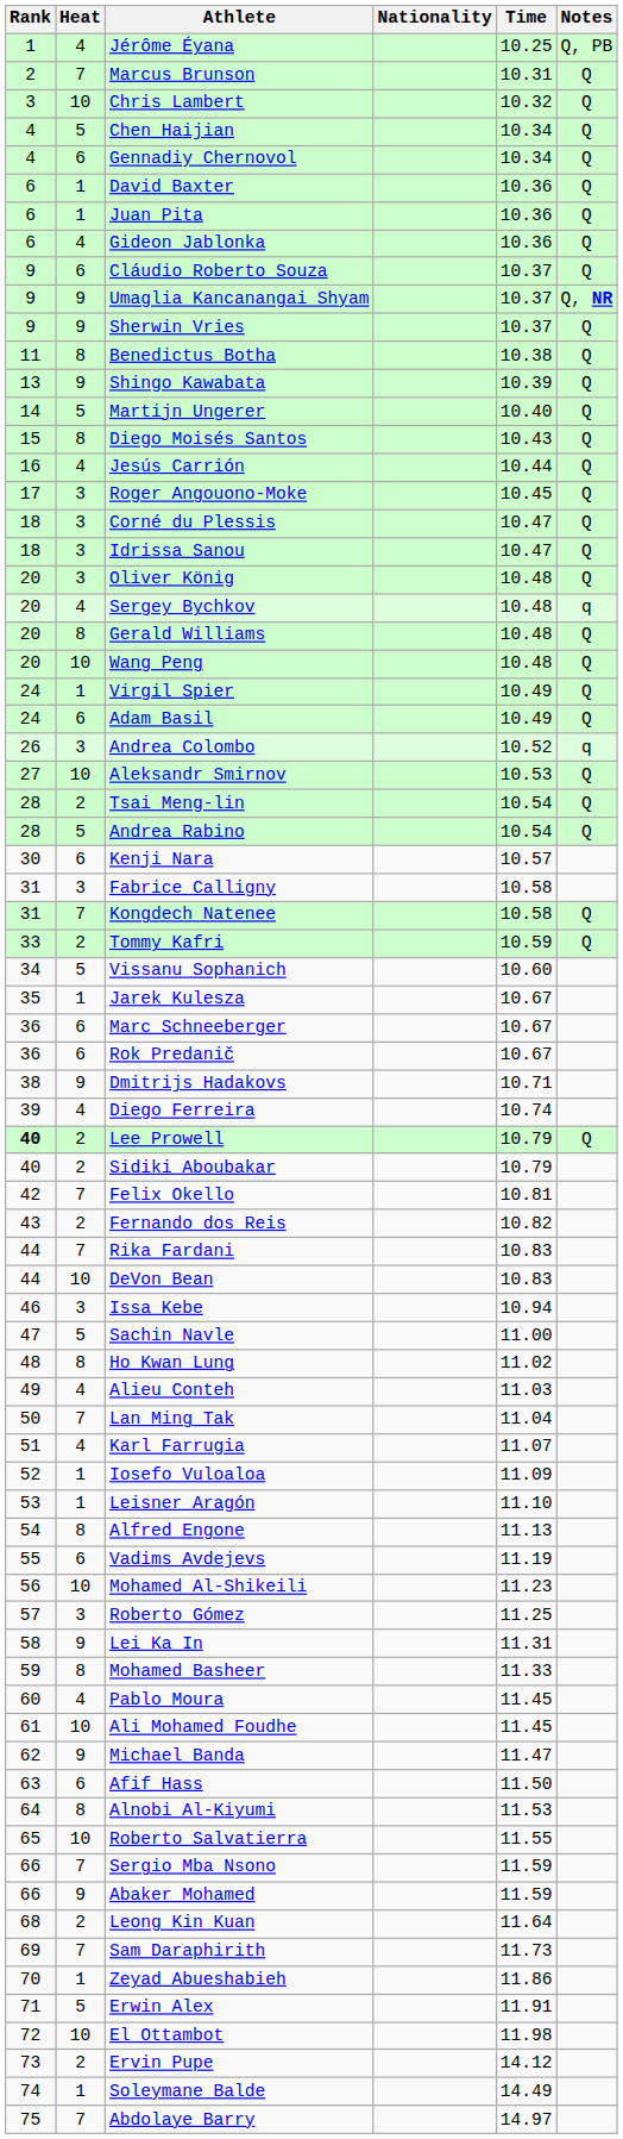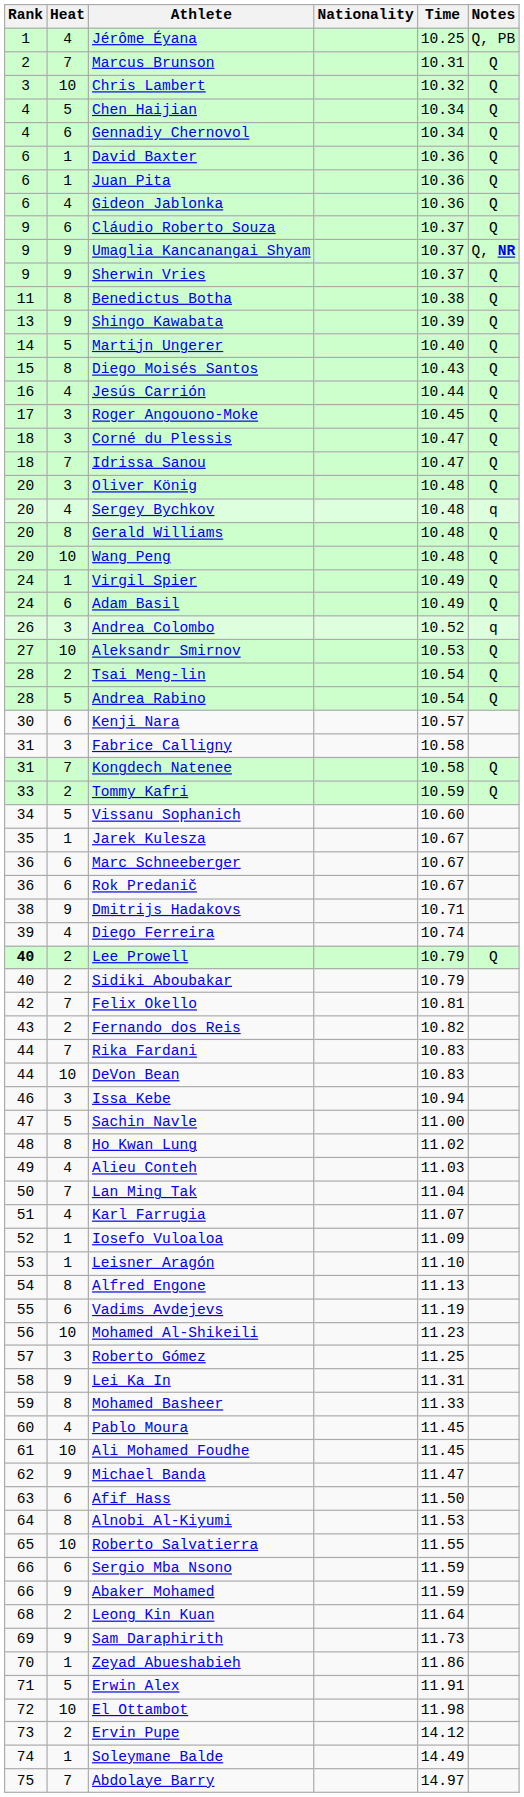 <table class="wikitable sortable" style="text-align:center;font-size:95%">
 <tr>
 <th>Rank</th>
 <th>Heat</th>
 <th>Athlete</th>
 <th>Nationality</th>
 <th>Time</th>
 <th>Notes</th>
 </tr>
 <tr bgcolor=ccffcc>
 <td>1</td>
 <td>4</td>
 <td align="left"><a href='#'>Jérôme Éyana</a></td>
 <td align=left></td>
 <td>10.25</td>
 <td>Q, PB</td>
 </tr>
 <tr bgcolor=ccffcc>
 <td>2</td>
 <td>7</td>
 <td align="left"><a href='#'>Marcus Brunson</a></td>
 <td align=left></td>
 <td>10.31</td>
 <td>Q</td>
 </tr>
 <tr bgcolor=ccffcc>
 <td>3</td>
 <td>10</td>
 <td align="left"><a href='#'>Chris Lambert</a></td>
 <td align=left></td>
 <td>10.32</td>
 <td>Q</td>
 </tr>
 <tr bgcolor=ccffcc>
 <td>4</td>
 <td>5</td>
 <td align="left"><a href='#'>Chen Haijian</a></td>
 <td align=left></td>
 <td>10.34</td>
 <td>Q</td>
 </tr>
 <tr bgcolor=ccffcc>
 <td>4</td>
 <td>6</td>
 <td align="left"><a href='#'>Gennadiy Chernovol</a></td>
 <td align=left></td>
 <td>10.34</td>
 <td>Q</td>
 </tr>
 <tr bgcolor=ccffcc>
 <td>6</td>
 <td>1</td>
 <td align="left"><a href='#'>David Baxter</a></td>
 <td align=left></td>
 <td>10.36</td>
 <td>Q</td>
 </tr>
 <tr bgcolor=ccffcc>
 <td>6</td>
 <td>1</td>
 <td align="left"><a href='#'>Juan Pita</a></td>
 <td align=left></td>
 <td>10.36</td>
 <td>Q</td>
 </tr>
 <tr bgcolor=ccffcc>
 <td>6</td>
 <td>4</td>
 <td align="left"><a href='#'>Gideon Jablonka</a></td>
 <td align=left></td>
 <td>10.36</td>
 <td>Q</td>
 </tr>
 <tr bgcolor=ccffcc>
 <td>9</td>
 <td>6</td>
 <td align="left"><a href='#'>Cláudio Roberto Souza</a></td>
 <td align=left></td>
 <td>10.37</td>
 <td>Q</td>
 </tr>
 <tr bgcolor=ccffcc>
 <td>9</td>
 <td>9</td>
 <td align="left"><a href='#'>Umaglia Kancanangai Shyam</a></td>
 <td align=left></td>
 <td>10.37</td>
 <td>Q, <strong><a href='#'>NR</a></strong></td>
 </tr>
 <tr bgcolor=ccffcc>
 <td>9</td>
 <td>9</td>
 <td align="left"><a href='#'>Sherwin Vries</a></td>
 <td align=left></td>
 <td>10.37</td>
 <td>Q</td>
 </tr>
 <tr bgcolor=ccffcc>
 <td>11</td>
 <td>8</td>
 <td align="left"><a href='#'>Benedictus Botha</a></td>
 <td align=left></td>
 <td>10.38</td>
 <td>Q</td>
 </tr>
 <tr bgcolor=ccffcc>
 <td>13</td>
 <td>9</td>
 <td align="left"><a href='#'>Shingo Kawabata</a></td>
 <td align=left></td>
 <td>10.39</td>
 <td>Q</td>
 </tr>
 <tr bgcolor=ccffcc>
 <td>14</td>
 <td>5</td>
 <td align="left"><a href='#'>Martijn Ungerer</a></td>
 <td align=left></td>
 <td>10.40</td>
 <td>Q</td>
 </tr>
 <tr bgcolor=ccffcc>
 <td>15</td>
 <td>8</td>
 <td align="left"><a href='#'>Diego Moisés Santos</a></td>
 <td align=left></td>
 <td>10.43</td>
 <td>Q</td>
 </tr>
 <tr bgcolor=ccffcc>
 <td>16</td>
 <td>4</td>
 <td align="left"><a href='#'>Jesús Carrión</a></td>
 <td align=left></td>
 <td>10.44</td>
 <td>Q</td>
 </tr>
 <tr bgcolor=ccffcc>
 <td>17</td>
 <td>3</td>
 <td align="left"><a href='#'>Roger Angouono-Moke</a></td>
 <td align=left></td>
 <td>10.45</td>
 <td>Q</td>
 </tr>
 <tr bgcolor=ccffcc>
 <td>18</td>
 <td>3</td>
 <td align="left"><a href='#'>Corné du Plessis</a></td>
 <td align=left></td>
 <td>10.47</td>
 <td>Q</td>
 </tr>
 <tr bgcolor=ccffcc>
 <td>18</td>
-<td>3</td>
+<td>7</td>
 <td align="left"><a href='#'>Idrissa Sanou</a></td>
 <td align=left></td>
 <td>10.47</td>
 <td>Q</td>
 </tr>
 <tr bgcolor=ccffcc>
 <td>20</td>
 <td>3</td>
 <td align="left"><a href='#'>Oliver König</a></td>
 <td align=left></td>
 <td>10.48</td>
 <td>Q</td>
 </tr>
 <tr bgcolor=ddffdd>
 <td>20</td>
 <td>4</td>
 <td align="left"><a href='#'>Sergey Bychkov</a></td>
 <td align=left></td>
 <td>10.48</td>
 <td>q</td>
 </tr>
 <tr bgcolor=ccffcc>
 <td>20</td>
 <td>8</td>
 <td align="left"><a href='#'>Gerald Williams</a></td>
 <td align=left></td>
 <td>10.48</td>
 <td>Q</td>
 </tr>
 <tr bgcolor=ccffcc>
 <td>20</td>
 <td>10</td>
 <td align="left"><a href='#'>Wang Peng</a></td>
 <td align=left></td>
 <td>10.48</td>
 <td>Q</td>
 </tr>
 <tr bgcolor=ccffcc>
 <td>24</td>
 <td>1</td>
 <td align="left"><a href='#'>Virgil Spier</a></td>
 <td align=left></td>
 <td>10.49</td>
 <td>Q</td>
 </tr>
 <tr bgcolor=ccffcc>
 <td>24</td>
 <td>6</td>
 <td align="left"><a href='#'>Adam Basil</a></td>
 <td align=left></td>
 <td>10.49</td>
 <td>Q</td>
 </tr>
 <tr bgcolor=ddffdd>
 <td>26</td>
 <td>3</td>
 <td align="left"><a href='#'>Andrea Colombo</a></td>
 <td align=left></td>
 <td>10.52</td>
 <td>q</td>
 </tr>
 <tr bgcolor=ccffcc>
 <td>27</td>
 <td>10</td>
 <td align="left"><a href='#'>Aleksandr Smirnov</a></td>
 <td align=left></td>
 <td>10.53</td>
 <td>Q</td>
 </tr>
 <tr bgcolor=ccffcc>
 <td>28</td>
 <td>2</td>
 <td align="left"><a href='#'>Tsai Meng-lin</a></td>
 <td align=left></td>
 <td>10.54</td>
 <td>Q</td>
 </tr>
 <tr bgcolor=ccffcc>
 <td>28</td>
 <td>5</td>
 <td align="left"><a href='#'>Andrea Rabino</a></td>
 <td align=left></td>
 <td>10.54</td>
 <td>Q</td>
 </tr>
 <tr>
 <td>30</td>
 <td>6</td>
 <td align="left"><a href='#'>Kenji Nara</a></td>
 <td align=left></td>
 <td>10.57</td>
 <td></td>
 </tr>
 <tr>
 <td>31</td>
 <td>3</td>
 <td align="left"><a href='#'>Fabrice Calligny</a></td>
 <td align=left></td>
 <td>10.58</td>
 <td></td>
 </tr>
 <tr bgcolor=ccffcc>
 <td>31</td>
 <td>7</td>
 <td align="left"><a href='#'>Kongdech Natenee</a></td>
 <td align=left></td>
 <td>10.58</td>
 <td>Q</td>
 </tr>
 <tr bgcolor=ccffcc>
 <td>33</td>
 <td>2</td>
 <td align="left"><a href='#'>Tommy Kafri</a></td>
 <td align=left></td>
 <td>10.59</td>
 <td>Q</td>
 </tr>
 <tr>
 <td>34</td>
 <td>5</td>
 <td align="left"><a href='#'>Vissanu Sophanich</a></td>
 <td align=left></td>
 <td>10.60</td>
 <td></td>
 </tr>
 <tr>
 <td>35</td>
 <td>1</td>
 <td align="left"><a href='#'>Jarek Kulesza</a></td>
 <td align=left></td>
 <td>10.67</td>
 <td></td>
 </tr>
 <tr>
 <td>36</td>
 <td>6</td>
 <td align="left"><a href='#'>Marc Schneeberger</a></td>
 <td align=left></td>
 <td>10.67</td>
 <td></td>
 </tr>
 <tr>
 <td>36</td>
 <td>6</td>
 <td align="left"><a href='#'>Rok Predanič</a></td>
 <td align=left></td>
 <td>10.67</td>
 <td></td>
 </tr>
 <tr>
 <td>38</td>
 <td>9</td>
 <td align="left"><a href='#'>Dmitrijs Hadakovs</a></td>
 <td align=left></td>
 <td>10.71</td>
 <td></td>
 </tr>
 <tr>
 <td>39</td>
 <td>4</td>
 <td align="left"><a href='#'>Diego Ferreira</a></td>
 <td align=left></td>
 <td>10.74</td>
 <td></td>
 </tr>
 <tr bgcolor=ccffcc>
 <td><strong>40</strong></td>
 <td>2</td>
 <td align="left"><a href='#'>Lee Prowell</a></td>
 <td align=left></td>
 <td>10.79</td>
 <td>Q</td>
 </tr>
 <tr>
 <td>40</td>
 <td>2</td>
 <td align="left"><a href='#'>Sidiki Aboubakar</a></td>
 <td align=left></td>
 <td>10.79</td>
 <td></td>
 </tr>
 <tr>
 <td>42</td>
 <td>7</td>
 <td align="left"><a href='#'>Felix Okello</a></td>
 <td align=left></td>
 <td>10.81</td>
 <td></td>
 </tr>
 <tr>
 <td>43</td>
 <td>2</td>
 <td align="left"><a href='#'>Fernando dos Reis</a></td>
 <td align=left></td>
 <td>10.82</td>
 <td></td>
 </tr>
 <tr>
 <td>44</td>
 <td>7</td>
 <td align="left"><a href='#'>Rika Fardani</a></td>
 <td align=left></td>
 <td>10.83</td>
 <td></td>
 </tr>
 <tr>
 <td>44</td>
 <td>10</td>
 <td align="left"><a href='#'>DeVon Bean</a></td>
 <td align=left></td>
 <td>10.83</td>
 <td></td>
 </tr>
 <tr>
 <td>46</td>
 <td>3</td>
 <td align="left"><a href='#'>Issa Kebe</a></td>
 <td align=left></td>
 <td>10.94</td>
 <td></td>
 </tr>
 <tr>
 <td>47</td>
 <td>5</td>
 <td align="left"><a href='#'>Sachin Navle</a></td>
 <td align=left></td>
 <td>11.00</td>
 <td></td>
 </tr>
 <tr>
 <td>48</td>
 <td>8</td>
 <td align="left"><a href='#'>Ho Kwan Lung</a></td>
 <td align=left></td>
 <td>11.02</td>
 <td></td>
 </tr>
 <tr>
 <td>49</td>
 <td>4</td>
 <td align="left"><a href='#'>Alieu Conteh</a></td>
 <td align=left></td>
 <td>11.03</td>
 <td></td>
 </tr>
 <tr>
 <td>50</td>
 <td>7</td>
 <td align="left"><a href='#'>Lan Ming Tak</a></td>
 <td align=left></td>
 <td>11.04</td>
 <td></td>
 </tr>
 <tr>
 <td>51</td>
 <td>4</td>
 <td align="left"><a href='#'>Karl Farrugia</a></td>
 <td align=left></td>
 <td>11.07</td>
 <td></td>
 </tr>
 <tr>
 <td>52</td>
 <td>1</td>
 <td align="left"><a href='#'>Iosefo Vuloaloa</a></td>
 <td align=left></td>
 <td>11.09</td>
 <td></td>
 </tr>
 <tr>
 <td>53</td>
 <td>1</td>
 <td align="left"><a href='#'>Leisner Aragón</a></td>
 <td align=left></td>
 <td>11.10</td>
 <td></td>
 </tr>
 <tr>
 <td>54</td>
 <td>8</td>
 <td align="left"><a href='#'>Alfred Engone</a></td>
 <td align=left></td>
 <td>11.13</td>
 <td></td>
 </tr>
 <tr>
 <td>55</td>
 <td>6</td>
 <td align="left"><a href='#'>Vadims Avdejevs</a></td>
 <td align=left></td>
 <td>11.19</td>
 <td></td>
 </tr>
 <tr>
 <td>56</td>
 <td>10</td>
 <td align="left"><a href='#'>Mohamed Al-Shikeili</a></td>
 <td align=left></td>
 <td>11.23</td>
 <td></td>
 </tr>
 <tr>
 <td>57</td>
 <td>3</td>
 <td align="left"><a href='#'>Roberto Gómez</a></td>
 <td align=left></td>
 <td>11.25</td>
 <td></td>
 </tr>
 <tr>
 <td>58</td>
 <td>9</td>
 <td align="left"><a href='#'>Lei Ka In</a></td>
 <td align=left></td>
 <td>11.31</td>
 <td></td>
 </tr>
 <tr>
 <td>59</td>
 <td>8</td>
 <td align="left"><a href='#'>Mohamed Basheer</a></td>
 <td align=left></td>
 <td>11.33</td>
 <td></td>
 </tr>
 <tr>
 <td>60</td>
 <td>4</td>
 <td align="left"><a href='#'>Pablo Moura</a></td>
 <td align=left></td>
 <td>11.45</td>
 <td></td>
 </tr>
 <tr>
 <td>61</td>
 <td>10</td>
 <td align="left"><a href='#'>Ali Mohamed Foudhe</a></td>
 <td align=left></td>
 <td>11.45</td>
 <td></td>
 </tr>
 <tr>
 <td>62</td>
 <td>9</td>
 <td align="left"><a href='#'>Michael Banda</a></td>
 <td align=left></td>
 <td>11.47</td>
 <td></td>
 </tr>
 <tr>
 <td>63</td>
 <td>6</td>
 <td align="left"><a href='#'>Afif Hass</a></td>
 <td align=left></td>
 <td>11.50</td>
 <td></td>
 </tr>
 <tr>
 <td>64</td>
 <td>8</td>
 <td align="left"><a href='#'>Alnobi Al-Kiyumi</a></td>
 <td align=left></td>
 <td>11.53</td>
 <td></td>
 </tr>
 <tr>
 <td>65</td>
 <td>10</td>
 <td align="left"><a href='#'>Roberto Salvatierra</a></td>
 <td align=left></td>
 <td>11.55</td>
 <td></td>
 </tr>
 <tr>
 <td>66</td>
-<td>7</td>
+<td>6</td>
 <td align="left"><a href='#'>Sergio Mba Nsono</a></td>
 <td align=left></td>
 <td>11.59</td>
 <td></td>
 </tr>
 <tr>
 <td>66</td>
 <td>9</td>
 <td align="left"><a href='#'>Abaker Mohamed</a></td>
 <td align=left></td>
 <td>11.59</td>
 <td></td>
 </tr>
 <tr>
 <td>68</td>
 <td>2</td>
 <td align="left"><a href='#'>Leong Kin Kuan</a></td>
 <td align=left></td>
 <td>11.64</td>
 <td></td>
 </tr>
 <tr>
 <td>69</td>
-<td>7</td>
+<td>9</td>
 <td align="left"><a href='#'>Sam Daraphirith</a></td>
 <td align=left></td>
 <td>11.73</td>
 <td></td>
 </tr>
 <tr>
 <td>70</td>
 <td>1</td>
 <td align="left"><a href='#'>Zeyad Abueshabieh</a></td>
 <td align=left></td>
 <td>11.86</td>
 <td></td>
 </tr>
 <tr>
 <td>71</td>
 <td>5</td>
 <td align="left"><a href='#'>Erwin Alex</a></td>
 <td align=left></td>
 <td>11.91</td>
 <td></td>
 </tr>
 <tr>
 <td>72</td>
 <td>10</td>
 <td align="left"><a href='#'>El Ottambot</a></td>
 <td align=left></td>
 <td>11.98</td>
 <td></td>
 </tr>
 <tr>
 <td>73</td>
 <td>2</td>
 <td align="left"><a href='#'>Ervin Pupe</a></td>
 <td align=left></td>
 <td>14.12</td>
 <td></td>
 </tr>
 <tr>
 <td>74</td>
 <td>1</td>
 <td align="left"><a href='#'>Soleymane Balde</a></td>
 <td align=left></td>
 <td>14.49</td>
 <td></td>
 </tr>
 <tr>
 <td>75</td>
 <td>7</td>
 <td align="left"><a href='#'>Abdolaye Barry</a></td>
 <td align=left></td>
 <td>14.97</td>
 <td></td>
 </tr>
 </table>
